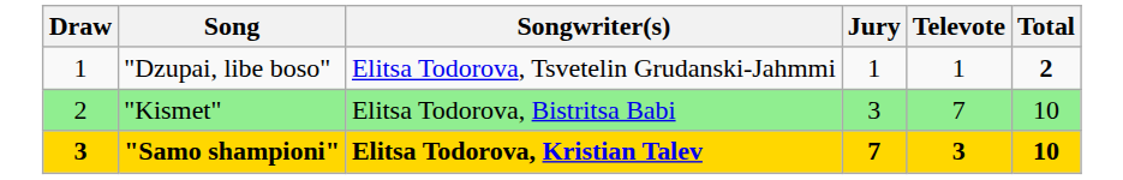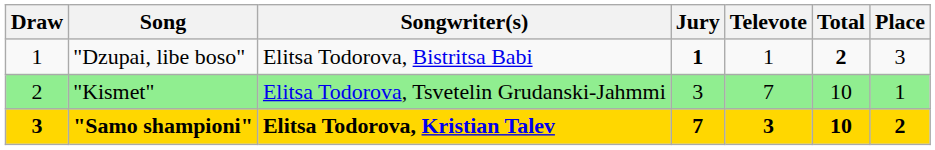 <table class="sortable wikitable" style="margin: 1em auto 1em auto; text-align:center">
 <tr>
 <th>Draw</th>
 <th>Song</th>
 <th>Songwriter(s)</th>
 <th>Jury</th>
 <th>Televote</th>
 <th>Total</th>
+<th>Place</th>
 </tr>
 <tr>
 <td>1</td>
 <td align="left">"Dzupai, libe boso" </td>
-<td align="left"><a href='#'>Elitsa Todorova</a>, Tsvetelin Grudanski-Jahmmi</td>
-<td>1</td>
+<td align="left">Elitsa Todorova, <a href='#'>Bistritsa Babi</a></td>
+<td><strong>1</strong></td>
 <td>1</td>
 <td><strong>2</strong></td>
+<td>3</td>
 </tr>
 <tr style="background:#90EE90;">
 <td>2</td>
 <td align="left">"Kismet" </td>
-<td align="left">Elitsa Todorova, <a href='#'>Bistritsa Babi</a></td>
+<td align="left"><a href='#'>Elitsa Todorova</a>, Tsvetelin Grudanski-Jahmmi</td>
 <td>3</td>
 <td>7</td>
 <td>10</td>
+<td>1</td>
 </tr>
 <tr style="font-weight:bold; background:gold;">
 <td>3</td>
 <td align="left">"Samo shampioni" </td>
 <td align="left">Elitsa Todorova, <a href='#'>Kristian Talev</a></td>
 <td>7</td>
 <td>3</td>
 <td>10</td>
+<td>2</td>
 </tr>
 </table>
